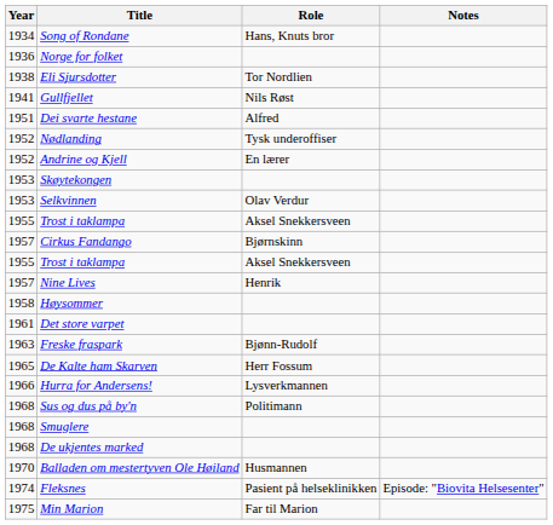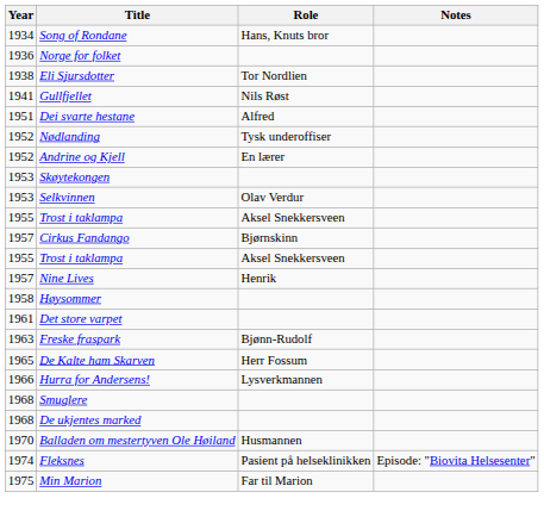 <table class="wikitable">
 <tr>
 <th>Year</th>
 <th>Title</th>
 <th>Role</th>
 <th>Notes</th>
 </tr>
 <tr>
 <td>1934</td>
 <td><em><a href='#'>Song of Rondane</a></em></td>
 <td>Hans, Knuts bror</td>
 <td></td>
 </tr>
 <tr>
 <td>1936</td>
 <td><em><a href='#'>Norge for folket</a></em></td>
 <td></td>
 <td></td>
 </tr>
 <tr>
 <td>1938</td>
 <td><em><a href='#'>Eli Sjursdotter</a></em></td>
 <td>Tor Nordlien</td>
 <td></td>
 </tr>
 <tr>
 <td>1941</td>
 <td><em><a href='#'>Gullfjellet</a></em></td>
 <td>Nils Røst</td>
 <td></td>
 </tr>
 <tr>
 <td>1951</td>
 <td><em><a href='#'>Dei svarte hestane</a></em></td>
 <td>Alfred</td>
 <td></td>
 </tr>
 <tr>
 <td>1952</td>
 <td><em><a href='#'>Nødlanding</a></em></td>
 <td>Tysk underoffiser</td>
 <td></td>
 </tr>
 <tr>
 <td>1952</td>
 <td><em><a href='#'>Andrine og Kjell</a></em></td>
 <td>En lærer</td>
 <td></td>
 </tr>
 <tr>
 <td>1953</td>
 <td><em><a href='#'>Skøytekongen</a></em></td>
 <td></td>
 <td></td>
 </tr>
 <tr>
 <td>1953</td>
 <td><em><a href='#'>Selkvinnen</a></em></td>
 <td>Olav Verdur</td>
 <td></td>
 </tr>
 <tr>
 <td>1955</td>
 <td><em><a href='#'>Trost i taklampa</a></em></td>
 <td>Aksel Snekkersveen</td>
 <td></td>
 </tr>
 <tr>
 <td>1957</td>
 <td><em><a href='#'>Cirkus Fandango</a></em></td>
 <td>Bjørnskinn</td>
 <td></td>
 </tr>
 <tr>
 <td>1955</td>
 <td><em><a href='#'>Trost i taklampa</a></em></td>
 <td>Aksel Snekkersveen</td>
 <td></td>
 </tr>
 <tr>
 <td>1957</td>
 <td><em><a href='#'>Nine Lives</a></em></td>
 <td>Henrik</td>
 <td></td>
 </tr>
 <tr>
 <td>1958</td>
 <td><em><a href='#'>Høysommer</a></em></td>
 <td></td>
 <td></td>
 </tr>
 <tr>
 <td>1961</td>
 <td><em><a href='#'>Det store varpet</a></em></td>
 <td></td>
 <td></td>
 </tr>
 <tr>
 <td>1963</td>
 <td><em><a href='#'>Freske fraspark</a></em></td>
 <td>Bjønn-Rudolf</td>
 <td></td>
 </tr>
 <tr>
 <td>1965</td>
 <td><em><a href='#'>De Kalte ham Skarven</a></em></td>
 <td>Herr Fossum</td>
 <td></td>
 </tr>
 <tr>
 <td>1966</td>
 <td><em><a href='#'>Hurra for Andersens!</a></em></td>
 <td>Lysverkmannen</td>
 <td></td>
 </tr>
 <tr>
 <td>1968</td>
-<td><em><a href='#'>Sus og dus på by'n</a></em></td>
-<td>Politimann</td>
-<td></td>
-</tr>
-<tr>
-<td>1968</td>
 <td><em><a href='#'>Smuglere</a></em></td>
 <td></td>
 <td></td>
 </tr>
 <tr>
 <td>1968</td>
 <td><em><a href='#'>De ukjentes marked</a></em></td>
 <td></td>
 <td></td>
 </tr>
 <tr>
 <td>1970</td>
 <td><em><a href='#'>Balladen om mestertyven Ole Høiland</a></em></td>
 <td>Husmannen</td>
 <td></td>
 </tr>
 <tr>
 <td>1974</td>
 <td><em><a href='#'>Fleksnes</a></em></td>
 <td>Pasient på helseklinikken</td>
 <td>Episode: "<a href='#'>Biovita Helsesenter</a>"</td>
 </tr>
 <tr>
 <td>1975</td>
 <td><em><a href='#'>Min Marion</a></em></td>
 <td>Far til Marion</td>
 <td></td>
 </tr>
 </table>
